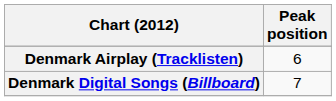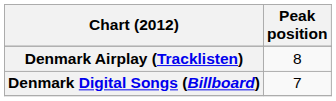 <table class="wikitable plainrowheaders sortable">
 <tr>
 <th scope="col">Chart (2012)</th>
 <th scope="col">Peak<br>position</th>
 </tr>
 <tr>
 </tr>
 <tr>
 <th scope="row">Denmark Airplay (<a href='#'>Tracklisten</a>)</th>
-<td align="center">6</td>
+<td align="center">8</td>
 </tr>
 <tr>
 <th scope="row">Denmark <a href='#'>Digital Songs</a> (<em><a href='#'>Billboard</a></em>)</th>
 <td align="center">7</td>
 </tr>
 <tr>
 </tr>
 </table>
